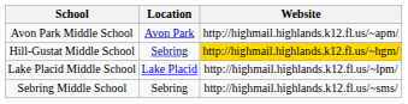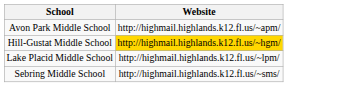 <table class="wikitable" style="text-align:center">
 <tr>
 <th>School</th>
-<th>Location</th>
 <th>Website</th>
 </tr>
 <tr>
 <td>Avon Park Middle School</td>
-<td><a href='#'>Avon Park</a></td>
 <td>http://highmail.highlands.k12.fl.us/~apm/</td>
 </tr>
 <tr>
 <td>Hill-Gustat Middle School</td>
-<td><a href='#'>Sebring</a></td>
 <td style="background: gold;">http://highmail.highlands.k12.fl.us/~hgm/</td>
 </tr>
 <tr>
 <td>Lake Placid Middle School</td>
-<td><a href='#'>Lake Placid</a></td>
 <td>http://highmail.highlands.k12.fl.us/~lpm/</td>
 </tr>
 <tr>
 <td>Sebring Middle School</td>
-<td>Sebring</td>
 <td>http://highmail.highlands.k12.fl.us/~sms/</td>
 </tr>
 </table>
